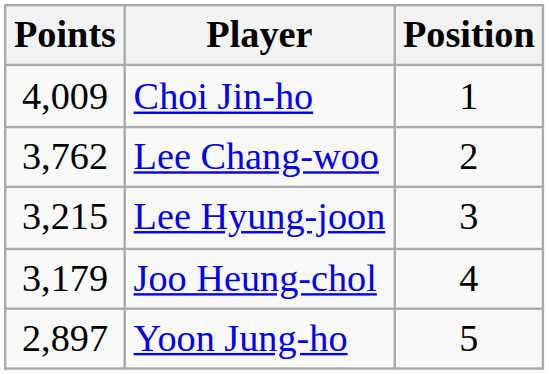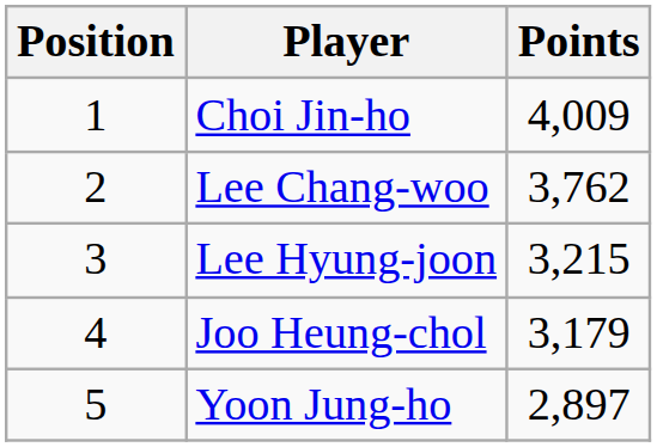 <table class="wikitable">
 <tr>
+<th>Position</th>
+<th>Player</th>
 <th>Points</th>
-<th>Player</th>
-<th>Position</th>
 </tr>
 <tr>
+<td align=center>1</td>
+<td> <a href='#'>Choi Jin-ho</a></td>
 <td align=center>4,009</td>
-<td> <a href='#'>Choi Jin-ho</a></td>
-<td align=center>1</td>
 </tr>
 <tr>
+<td align=center>2</td>
+<td> <a href='#'>Lee Chang-woo</a></td>
 <td align=center>3,762</td>
-<td> <a href='#'>Lee Chang-woo</a></td>
-<td align=center>2</td>
 </tr>
 <tr>
+<td align=center>3</td>
+<td> <a href='#'>Lee Hyung-joon</a></td>
 <td align=center>3,215</td>
-<td> <a href='#'>Lee Hyung-joon</a></td>
-<td align=center>3</td>
 </tr>
 <tr>
+<td align=center>4</td>
+<td> <a href='#'>Joo Heung-chol</a></td>
 <td align=center>3,179</td>
-<td> <a href='#'>Joo Heung-chol</a></td>
-<td align=center>4</td>
 </tr>
 <tr>
+<td align=center>5</td>
+<td> <a href='#'>Yoon Jung-ho</a></td>
 <td align=center>2,897</td>
-<td> <a href='#'>Yoon Jung-ho</a></td>
-<td align=center>5</td>
 </tr>
 </table>
